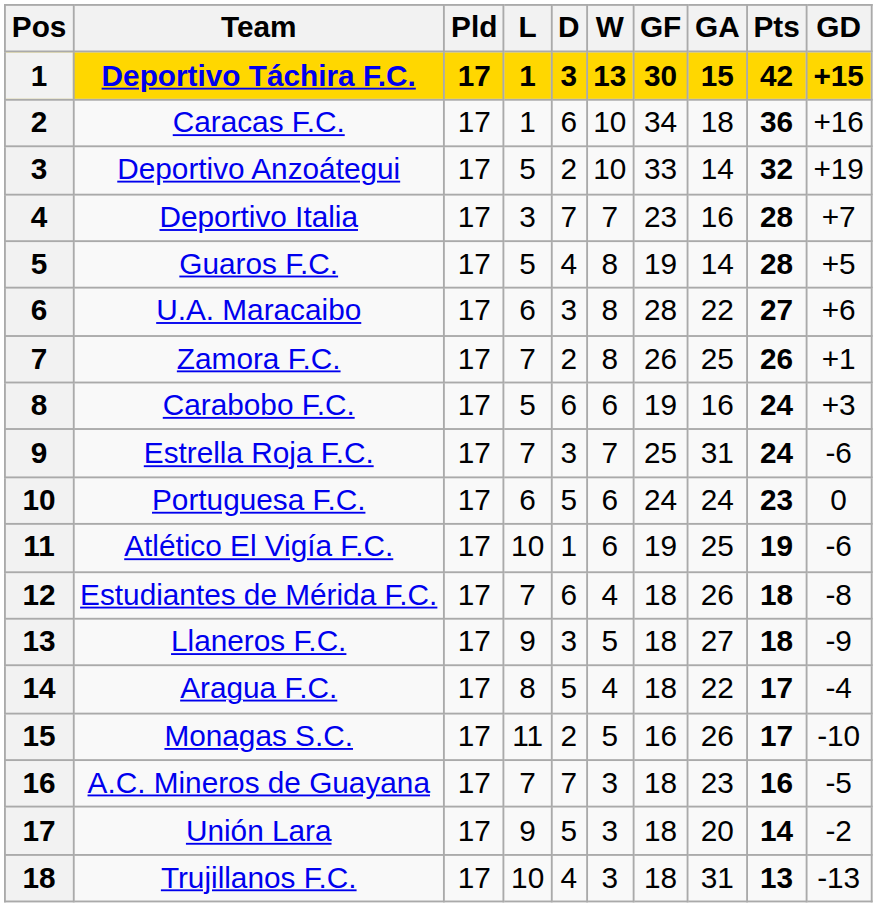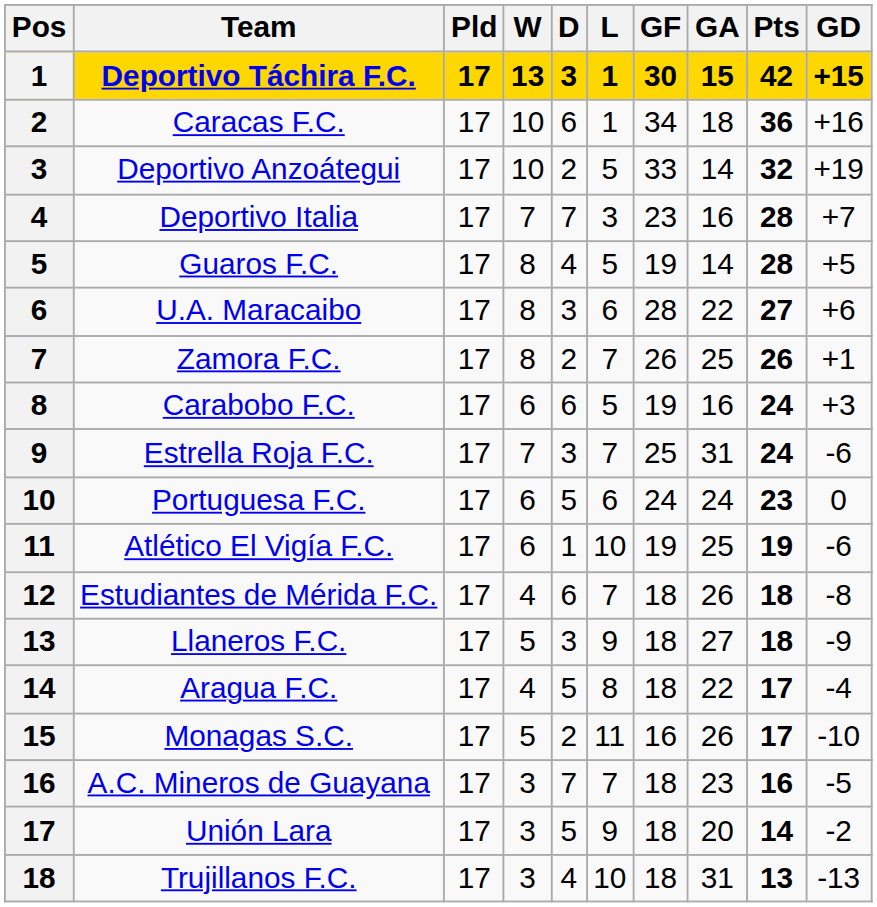 <table class="wikitable" style="text-align:center">
 <tr>
 <th>Pos</th>
 <th>Team</th>
 <th>Pld</th>
+<th>W</th>
+<th>D</th>
 <th>L</th>
-<th>D</th>
-<th>W</th>
 <th>GF</th>
 <th>GA</th>
 <th>Pts</th>
 <th>GD</th>
 </tr>
 <tr bgcolor="gold">
 <th>1</th>
 <td><strong><a href='#'>Deportivo Táchira F.C.</a></strong></td>
 <td><strong>17</strong></td>
+<td><strong>13</strong></td>
+<td><strong>3</strong></td>
 <td><strong>1</strong></td>
-<td><strong>3</strong></td>
-<td><strong>13</strong></td>
 <td><strong>30</strong></td>
 <td><strong>15</strong></td>
 <td><strong>42</strong></td>
 <td><strong>+15</strong></td>
 </tr>
 <tr>
 <th>2</th>
 <td><a href='#'>Caracas F.C.</a></td>
 <td>17</td>
+<td>10</td>
+<td>6</td>
 <td>1</td>
-<td>6</td>
-<td>10</td>
 <td>34</td>
 <td>18</td>
 <td><strong>36</strong></td>
 <td>+16</td>
 </tr>
 <tr>
 <th>3</th>
 <td><a href='#'>Deportivo Anzoátegui</a></td>
 <td>17</td>
+<td>10</td>
+<td>2</td>
 <td>5</td>
-<td>2</td>
-<td>10</td>
 <td>33</td>
 <td>14</td>
 <td><strong>32</strong></td>
 <td>+19</td>
 </tr>
 <tr>
 <th>4</th>
 <td><a href='#'>Deportivo Italia</a></td>
 <td>17</td>
-<td>3</td>
 <td>7</td>
 <td>7</td>
+<td>3</td>
 <td>23</td>
 <td>16</td>
 <td><strong>28</strong></td>
 <td>+7</td>
 </tr>
 <tr>
 <th>5</th>
 <td><a href='#'>Guaros F.C.</a></td>
 <td>17</td>
+<td>8</td>
+<td>4</td>
 <td>5</td>
-<td>4</td>
-<td>8</td>
 <td>19</td>
 <td>14</td>
 <td><strong>28</strong></td>
 <td>+5</td>
 </tr>
 <tr>
 <th>6</th>
 <td><a href='#'>U.A. Maracaibo</a></td>
 <td>17</td>
+<td>8</td>
+<td>3</td>
 <td>6</td>
-<td>3</td>
-<td>8</td>
 <td>28</td>
 <td>22</td>
 <td><strong>27</strong></td>
 <td>+6</td>
 </tr>
 <tr>
 <th>7</th>
 <td><a href='#'>Zamora F.C.</a></td>
 <td>17</td>
+<td>8</td>
+<td>2</td>
 <td>7</td>
-<td>2</td>
-<td>8</td>
 <td>26</td>
 <td>25</td>
 <td><strong>26</strong></td>
 <td>+1</td>
 </tr>
 <tr>
 <th>8</th>
 <td><a href='#'>Carabobo F.C.</a></td>
 <td>17</td>
-<td>5</td>
 <td>6</td>
 <td>6</td>
+<td>5</td>
 <td>19</td>
 <td>16</td>
 <td><strong>24</strong></td>
 <td>+3</td>
 </tr>
 <tr>
 <th>9</th>
 <td><a href='#'>Estrella Roja F.C.</a></td>
 <td>17</td>
 <td>7</td>
 <td>3</td>
 <td>7</td>
 <td>25</td>
 <td>31</td>
 <td><strong>24</strong></td>
 <td>-6</td>
 </tr>
 <tr>
 <th>10</th>
 <td><a href='#'>Portuguesa F.C.</a></td>
 <td>17</td>
 <td>6</td>
 <td>5</td>
 <td>6</td>
 <td>24</td>
 <td>24</td>
 <td><strong>23</strong></td>
 <td>0</td>
 </tr>
 <tr>
 <th>11</th>
 <td><a href='#'>Atlético El Vigía F.C.</a></td>
 <td>17</td>
+<td>6</td>
+<td>1</td>
 <td>10</td>
-<td>1</td>
-<td>6</td>
 <td>19</td>
 <td>25</td>
 <td><strong>19</strong></td>
 <td>-6</td>
 </tr>
 <tr>
 <th>12</th>
 <td><a href='#'>Estudiantes de Mérida F.C.</a></td>
 <td>17</td>
+<td>4</td>
+<td>6</td>
 <td>7</td>
-<td>6</td>
-<td>4</td>
 <td>18</td>
 <td>26</td>
 <td><strong>18</strong></td>
 <td>-8</td>
 </tr>
 <tr>
 <th>13</th>
 <td><a href='#'>Llaneros F.C.</a></td>
 <td>17</td>
+<td>5</td>
+<td>3</td>
 <td>9</td>
-<td>3</td>
-<td>5</td>
 <td>18</td>
 <td>27</td>
 <td><strong>18</strong></td>
 <td>-9</td>
 </tr>
 <tr>
 <th>14</th>
 <td><a href='#'>Aragua F.C.</a></td>
 <td>17</td>
+<td>4</td>
+<td>5</td>
 <td>8</td>
-<td>5</td>
-<td>4</td>
 <td>18</td>
 <td>22</td>
 <td><strong>17</strong></td>
 <td>-4</td>
 </tr>
 <tr>
 <th>15</th>
 <td><a href='#'>Monagas S.C.</a></td>
 <td>17</td>
+<td>5</td>
+<td>2</td>
 <td>11</td>
-<td>2</td>
-<td>5</td>
 <td>16</td>
 <td>26</td>
 <td><strong>17</strong></td>
 <td>-10</td>
 </tr>
 <tr>
 <th>16</th>
 <td><a href='#'>A.C. Mineros de Guayana</a></td>
 <td>17</td>
+<td>3</td>
 <td>7</td>
 <td>7</td>
-<td>3</td>
 <td>18</td>
 <td>23</td>
 <td><strong>16</strong></td>
 <td>-5</td>
 </tr>
 <tr>
 <th>17</th>
 <td><a href='#'>Unión Lara</a></td>
 <td>17</td>
+<td>3</td>
+<td>5</td>
 <td>9</td>
-<td>5</td>
-<td>3</td>
 <td>18</td>
 <td>20</td>
 <td><strong>14</strong></td>
 <td>-2</td>
 </tr>
 <tr>
 <th>18</th>
 <td><a href='#'>Trujillanos F.C.</a></td>
 <td>17</td>
+<td>3</td>
+<td>4</td>
 <td>10</td>
-<td>4</td>
-<td>3</td>
 <td>18</td>
 <td>31</td>
 <td><strong>13</strong></td>
 <td>-13</td>
 </tr>
 </table>
